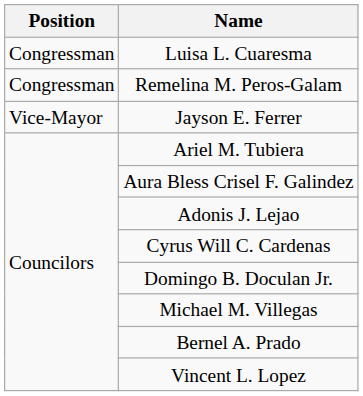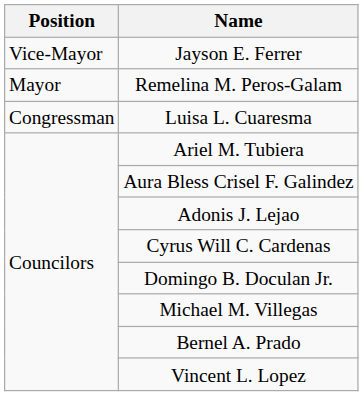 <table class="wikitable" style="line-height:1.20em; font-size:100%;">
 <tr>
 <th>Position</th>
 <th>Name</th>
 </tr>
 <tr>
-<td>Congressman</td>
-<td style="text-align:center;">Luisa L. Cuaresma</td>
+<td>Vice-Mayor</td>
+<td style="text-align:center;">Jayson E. Ferrer</td>
+</tr>
+<tr>
+<td>Mayor</td>
+<td style="text-align:center;">Remelina M. Peros-Galam</td>
 </tr>
 <tr>
 <td>Congressman</td>
-<td style="text-align:center;">Remelina M. Peros-Galam</td>
-</tr>
-<tr>
-<td>Vice-Mayor</td>
-<td style="text-align:center;">Jayson E. Ferrer</td>
+<td style="text-align:center;">Luisa L. Cuaresma</td>
 </tr>
 <tr>
 <td rowspan=8>Councilors</td>
 <td style="text-align:center;">Ariel M. Tubiera</td>
 </tr>
 <tr>
 <td style="text-align:center;">Aura Bless Crisel F. Galindez</td>
 </tr>
 <tr>
 <td style="text-align:center;">Adonis J. Lejao</td>
 </tr>
 <tr>
 <td style="text-align:center;">Cyrus Will C. Cardenas</td>
 </tr>
 <tr>
 <td style="text-align:center;">Domingo B. Doculan Jr.</td>
 </tr>
 <tr>
 <td style="text-align:center;">Michael M. Villegas</td>
 </tr>
 <tr>
 <td style="text-align:center;">Bernel A. Prado</td>
 </tr>
 <tr>
 <td style="text-align:center;">Vincent L. Lopez</td>
 </tr>
 </table>
